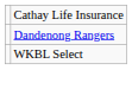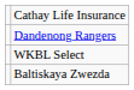 <table class="wikitable">
 <tr>
 <td></td>
 <td>Cathay Life Insurance</td>
 </tr>
 <tr>
 <td></td>
 <td><a href='#'>Dandenong Rangers</a></td>
 </tr>
 <tr>
 <td></td>
 <td>WKBL Select</td>
 </tr>
+<tr>
+<td></td>
+<td>Baltiskaya Zwezda</td>
+</tr>
 </table>
